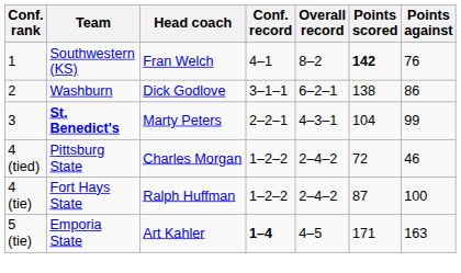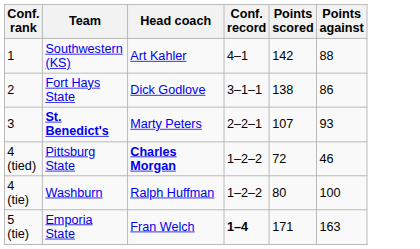 <table class="sortable wikitable">
 <tr>
 <th width="25">Conf. rank</th>
 <th width="100">Team</th>
 <th width="115">Head coach</th>
 <th width="50">Conf. record</th>
-<th width="50">Overall record</th>
 <th width="50">Points scored</th>
 <th width="50">Points against</th>
 </tr>
 <tr align="left" bgcolor="">
 <td>1</td>
 <td><a href='#'>Southwestern (KS)</a></td>
-<td><a href='#'>Fran Welch</a></td>
+<td><a href='#'>Art Kahler</a></td>
 <td>4–1</td>
-<td>8–2</td>
-<td><strong>142</strong></td>
-<td>76</td>
+<td>142</td>
+<td>88</td>
 </tr>
 <tr align="left" bgcolor="">
 <td>2</td>
-<td><a href='#'>Washburn</a></td>
+<td><a href='#'>Fort Hays State</a></td>
 <td><a href='#'>Dick Godlove</a></td>
 <td>3–1–1</td>
-<td>6–2–1</td>
 <td>138</td>
 <td>86</td>
 </tr>
 <tr align="left" bgcolor="">
 <td>3</td>
 <td><strong><a href='#'>St. Benedict's</a></strong></td>
 <td><a href='#'>Marty Peters</a></td>
 <td>2–2–1</td>
-<td>4–3–1</td>
-<td>104</td>
-<td>99</td>
+<td>107</td>
+<td>93</td>
 </tr>
 <tr align="left" bgcolor="">
 <td>4 (tied)</td>
 <td><a href='#'>Pittsburg State</a></td>
-<td><a href='#'>Charles Morgan</a></td>
+<td><strong><a href='#'>Charles Morgan</a></strong></td>
 <td>1–2–2</td>
-<td>2–4–2</td>
 <td>72</td>
 <td>46</td>
 </tr>
 <tr align="left" bgcolor="">
 <td>4 (tie)</td>
-<td><a href='#'>Fort Hays State</a></td>
+<td><a href='#'>Washburn</a></td>
 <td><a href='#'>Ralph Huffman</a></td>
 <td>1–2–2</td>
-<td>2–4–2</td>
-<td>87</td>
+<td>80</td>
 <td>100</td>
 </tr>
 <tr align="left" bgcolor="">
 <td>5 (tie)</td>
 <td><a href='#'>Emporia State</a></td>
-<td><a href='#'>Art Kahler</a></td>
+<td><a href='#'>Fran Welch</a></td>
 <td><strong>1–4</strong></td>
-<td>4–5</td>
 <td>171</td>
 <td>163</td>
 </tr>
 </table>
